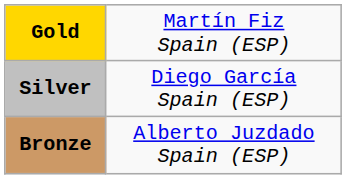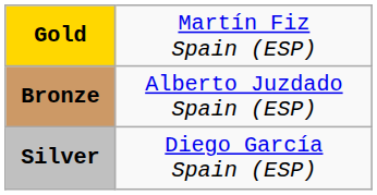 <table class="wikitable" style=" text-align:center; " width="35%">
 <tr>
 <td bgcolor="gold"><strong>Gold</strong></td>
 <td> <a href='#'>Martín Fiz</a><br><em>Spain (ESP)</em></td>
 </tr>
 <tr>
+<td bgcolor="CC9966"><strong>Bronze</strong></td>
+<td> <a href='#'>Alberto Juzdado</a><br><em>Spain (ESP)</em></td>
+</tr>
+<tr>
 <td bgcolor="silver"><strong>Silver</strong></td>
 <td> <a href='#'>Diego García</a><br><em>Spain (ESP)</em></td>
 </tr>
-<tr>
-<td bgcolor="CC9966"><strong>Bronze</strong></td>
-<td> <a href='#'>Alberto Juzdado</a><br><em>Spain (ESP)</em></td>
-</tr>
 </table>
